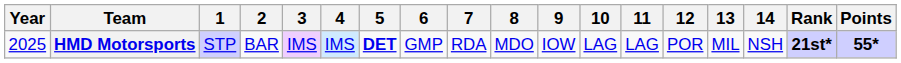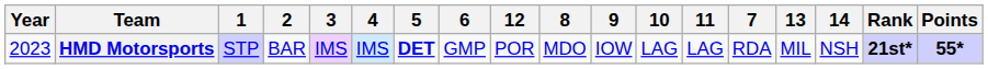 <table class="wikitable" style="text-align:center; font-size:85%">
 <tr>
 <th>Year</th>
 <th>Team</th>
 <th>1</th>
 <th>2</th>
 <th>3</th>
 <th>4</th>
 <th>5</th>
 <th>6</th>
-<th>7</th>
+<th>12</th>
 <th>8</th>
 <th>9</th>
 <th>10</th>
 <th>11</th>
-<th>12</th>
+<th>7</th>
 <th>13</th>
 <th>14</th>
 <th>Rank</th>
 <th>Points</th>
 </tr>
 <tr>
-<td><a href='#'>2025</a></td>
+<td><a href='#'>2023</a></td>
 <th nowrap><a href='#'>HMD Motorsports</a></th>
 <td style="background:#CFCFFF;"><a href='#'>STP</a><br></td>
 <td style="background:#;"><a href='#'>BAR</a></td>
 <td style="background:#EFCFFF;"><a href='#'>IMS</a><br></td>
 <td style="background:#CFEAFF;"><a href='#'>IMS</a><br></td>
 <td style="background:#;"><strong><a href='#'>DET</a></strong></td>
 <td style="background:#;"><a href='#'>GMP</a></td>
-<td style="background:#;"><a href='#'>RDA</a></td>
+<td style="background:#;"><a href='#'>POR</a></td>
 <td style="background:#;"><a href='#'>MDO</a></td>
 <td style="background:#;"><a href='#'>IOW</a></td>
 <td style="background:#;"><a href='#'>LAG</a></td>
 <td style="background:#;"><a href='#'>LAG</a></td>
-<td style="background:#;"><a href='#'>POR</a></td>
+<td style="background:#;"><a href='#'>RDA</a></td>
 <td style="background:#;"><a href='#'>MIL</a></td>
 <td style="background:#;"><a href='#'>NSH</a></td>
 <th style="background:#CFCFFF;">21st*</th>
 <th style="background:#CFCFFF;">55*</th>
 </tr>
 </table>
